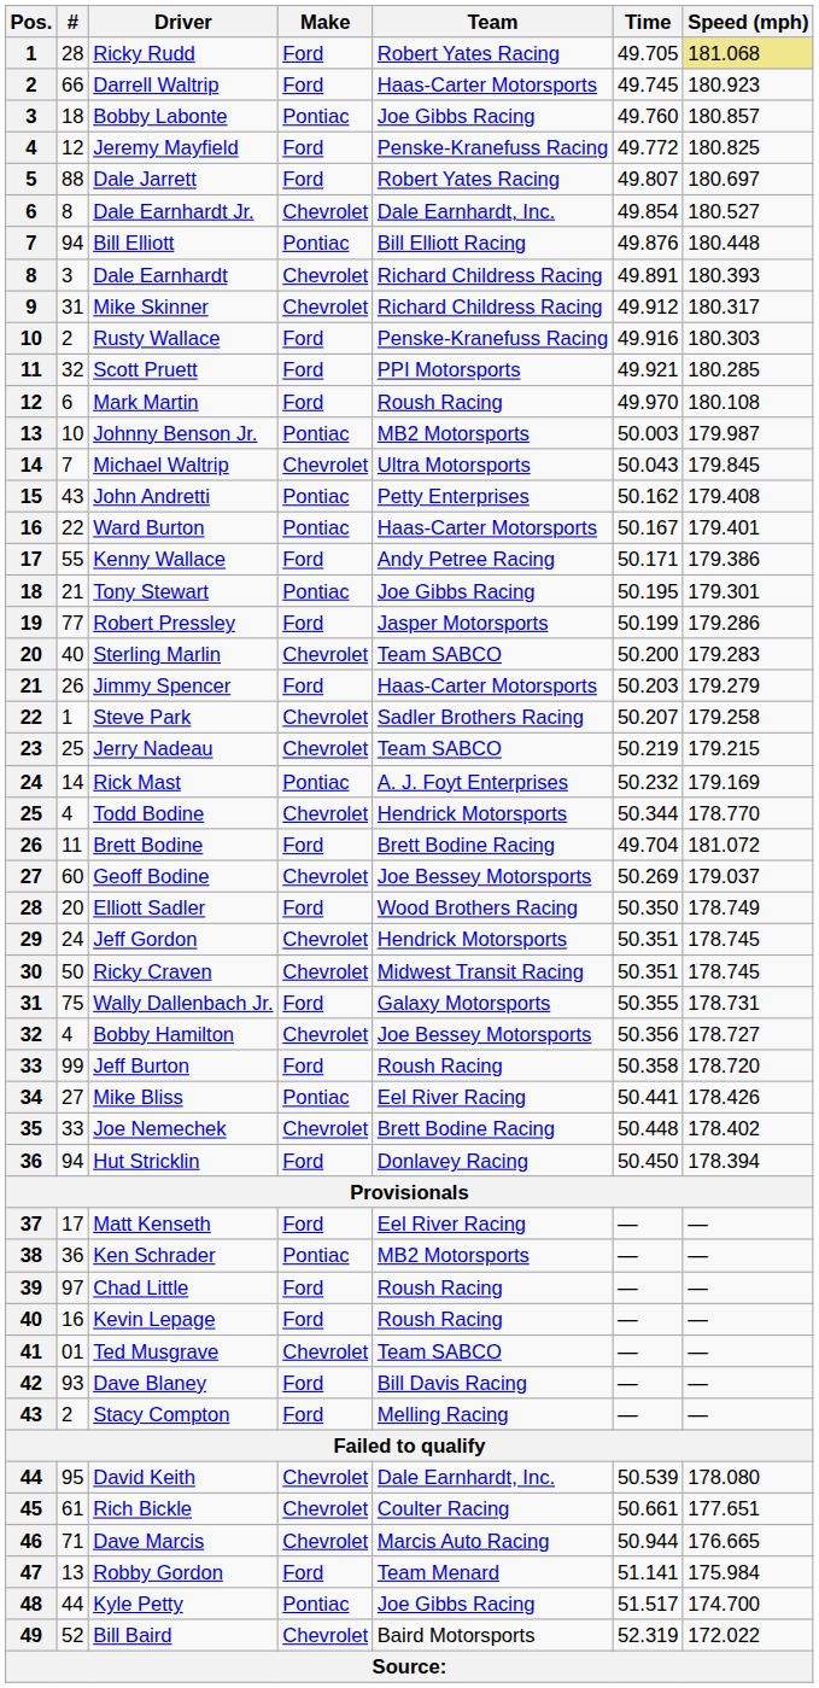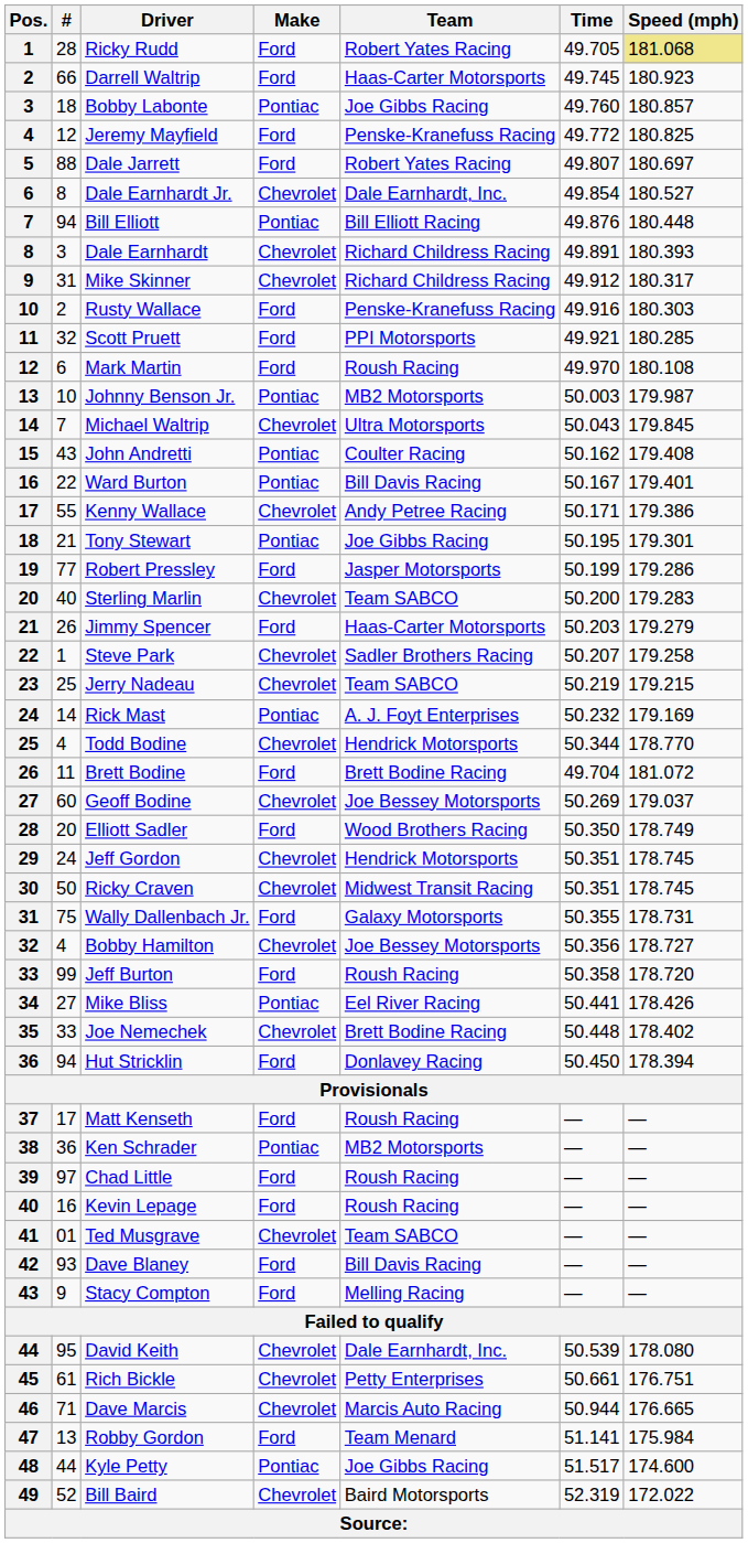 <table class="wikitable" style="font-size:95%">
 <tr>
 <th>Pos.</th>
 <th>#</th>
 <th>Driver</th>
 <th>Make</th>
 <th>Team</th>
 <th>Time</th>
 <th>Speed (mph)</th>
 </tr>
 <tr>
 <th>1</th>
 <td>28</td>
 <td><a href='#'>Ricky Rudd</a></td>
 <td><a href='#'>Ford</a></td>
 <td><a href='#'>Robert Yates Racing</a></td>
 <td>49.705</td>
 <td style="background: khaki;">181.068</td>
 </tr>
 <tr>
 <th>2</th>
 <td>66</td>
 <td><a href='#'>Darrell Waltrip</a></td>
 <td><a href='#'>Ford</a></td>
 <td><a href='#'>Haas-Carter Motorsports</a></td>
 <td>49.745</td>
 <td>180.923</td>
 </tr>
 <tr>
 <th>3</th>
 <td>18</td>
 <td><a href='#'>Bobby Labonte</a></td>
 <td><a href='#'>Pontiac</a></td>
 <td><a href='#'>Joe Gibbs Racing</a></td>
 <td>49.760</td>
 <td>180.857</td>
 </tr>
 <tr>
 <th>4</th>
 <td>12</td>
 <td><a href='#'>Jeremy Mayfield</a></td>
 <td><a href='#'>Ford</a></td>
 <td><a href='#'>Penske-Kranefuss Racing</a></td>
 <td>49.772</td>
 <td>180.825</td>
 </tr>
 <tr>
 <th>5</th>
 <td>88</td>
 <td><a href='#'>Dale Jarrett</a></td>
 <td><a href='#'>Ford</a></td>
 <td><a href='#'>Robert Yates Racing</a></td>
 <td>49.807</td>
 <td>180.697</td>
 </tr>
 <tr>
 <th>6</th>
 <td>8</td>
 <td><a href='#'>Dale Earnhardt Jr.</a></td>
 <td><a href='#'>Chevrolet</a></td>
 <td><a href='#'>Dale Earnhardt, Inc.</a></td>
 <td>49.854</td>
 <td>180.527</td>
 </tr>
 <tr>
 <th>7</th>
 <td>94</td>
 <td><a href='#'>Bill Elliott</a></td>
 <td><a href='#'>Pontiac</a></td>
 <td><a href='#'>Bill Elliott Racing</a></td>
 <td>49.876</td>
 <td>180.448</td>
 </tr>
 <tr>
 <th>8</th>
 <td>3</td>
 <td><a href='#'>Dale Earnhardt</a></td>
 <td><a href='#'>Chevrolet</a></td>
 <td><a href='#'>Richard Childress Racing</a></td>
 <td>49.891</td>
 <td>180.393</td>
 </tr>
 <tr>
 <th>9</th>
 <td>31</td>
 <td><a href='#'>Mike Skinner</a></td>
 <td><a href='#'>Chevrolet</a></td>
 <td><a href='#'>Richard Childress Racing</a></td>
 <td>49.912</td>
 <td>180.317</td>
 </tr>
 <tr>
 <th>10</th>
 <td>2</td>
 <td><a href='#'>Rusty Wallace</a></td>
 <td><a href='#'>Ford</a></td>
 <td><a href='#'>Penske-Kranefuss Racing</a></td>
 <td>49.916</td>
 <td>180.303</td>
 </tr>
 <tr>
 <th>11</th>
 <td>32</td>
 <td><a href='#'>Scott Pruett</a></td>
 <td><a href='#'>Ford</a></td>
 <td><a href='#'>PPI Motorsports</a></td>
 <td>49.921</td>
 <td>180.285</td>
 </tr>
 <tr>
 <th>12</th>
 <td>6</td>
 <td><a href='#'>Mark Martin</a></td>
 <td><a href='#'>Ford</a></td>
 <td><a href='#'>Roush Racing</a></td>
 <td>49.970</td>
 <td>180.108</td>
 </tr>
 <tr>
 <th>13</th>
 <td>10</td>
 <td><a href='#'>Johnny Benson Jr.</a></td>
 <td><a href='#'>Pontiac</a></td>
 <td><a href='#'>MB2 Motorsports</a></td>
 <td>50.003</td>
 <td>179.987</td>
 </tr>
 <tr>
 <th>14</th>
 <td>7</td>
 <td><a href='#'>Michael Waltrip</a></td>
 <td><a href='#'>Chevrolet</a></td>
 <td><a href='#'>Ultra Motorsports</a></td>
 <td>50.043</td>
 <td>179.845</td>
 </tr>
 <tr>
 <th>15</th>
 <td>43</td>
 <td><a href='#'>John Andretti</a></td>
 <td><a href='#'>Pontiac</a></td>
-<td><a href='#'>Petty Enterprises</a></td>
+<td><a href='#'>Coulter Racing</a></td>
 <td>50.162</td>
 <td>179.408</td>
 </tr>
 <tr>
 <th>16</th>
 <td>22</td>
 <td><a href='#'>Ward Burton</a></td>
 <td><a href='#'>Pontiac</a></td>
-<td><a href='#'>Haas-Carter Motorsports</a></td>
+<td><a href='#'>Bill Davis Racing</a></td>
 <td>50.167</td>
 <td>179.401</td>
 </tr>
 <tr>
 <th>17</th>
 <td>55</td>
 <td><a href='#'>Kenny Wallace</a></td>
-<td><a href='#'>Ford</a></td>
+<td><a href='#'>Chevrolet</a></td>
 <td><a href='#'>Andy Petree Racing</a></td>
 <td>50.171</td>
 <td>179.386</td>
 </tr>
 <tr>
 <th>18</th>
 <td>21</td>
 <td><a href='#'>Tony Stewart</a></td>
 <td><a href='#'>Pontiac</a></td>
 <td><a href='#'>Joe Gibbs Racing</a></td>
 <td>50.195</td>
 <td>179.301</td>
 </tr>
 <tr>
 <th>19</th>
 <td>77</td>
 <td><a href='#'>Robert Pressley</a></td>
 <td><a href='#'>Ford</a></td>
 <td><a href='#'>Jasper Motorsports</a></td>
 <td>50.199</td>
 <td>179.286</td>
 </tr>
 <tr>
 <th>20</th>
 <td>40</td>
 <td><a href='#'>Sterling Marlin</a></td>
 <td><a href='#'>Chevrolet</a></td>
 <td><a href='#'>Team SABCO</a></td>
 <td>50.200</td>
 <td>179.283</td>
 </tr>
 <tr>
 <th>21</th>
 <td>26</td>
 <td><a href='#'>Jimmy Spencer</a></td>
 <td><a href='#'>Ford</a></td>
 <td><a href='#'>Haas-Carter Motorsports</a></td>
 <td>50.203</td>
 <td>179.279</td>
 </tr>
 <tr>
 <th>22</th>
 <td>1</td>
 <td><a href='#'>Steve Park</a></td>
 <td><a href='#'>Chevrolet</a></td>
 <td><a href='#'>Sadler Brothers Racing</a></td>
 <td>50.207</td>
 <td>179.258</td>
 </tr>
 <tr>
 <th>23</th>
 <td>25</td>
 <td><a href='#'>Jerry Nadeau</a></td>
 <td><a href='#'>Chevrolet</a></td>
 <td><a href='#'>Team SABCO</a></td>
 <td>50.219</td>
 <td>179.215</td>
 </tr>
 <tr>
 <th>24</th>
 <td>14</td>
 <td><a href='#'>Rick Mast</a></td>
 <td><a href='#'>Pontiac</a></td>
 <td><a href='#'>A. J. Foyt Enterprises</a></td>
 <td>50.232</td>
 <td>179.169</td>
 </tr>
 <tr>
 <th>25</th>
 <td>4</td>
 <td><a href='#'>Todd Bodine</a></td>
 <td><a href='#'>Chevrolet</a></td>
 <td><a href='#'>Hendrick Motorsports</a></td>
 <td>50.344</td>
 <td>178.770</td>
 </tr>
 <tr>
 <th>26</th>
 <td>11</td>
 <td><a href='#'>Brett Bodine</a></td>
 <td><a href='#'>Ford</a></td>
 <td><a href='#'>Brett Bodine Racing</a></td>
 <td>49.704</td>
 <td>181.072</td>
 </tr>
 <tr>
 <th>27</th>
 <td>60</td>
 <td><a href='#'>Geoff Bodine</a></td>
 <td><a href='#'>Chevrolet</a></td>
 <td><a href='#'>Joe Bessey Motorsports</a></td>
 <td>50.269</td>
 <td>179.037</td>
 </tr>
 <tr>
 <th>28</th>
 <td>20</td>
 <td><a href='#'>Elliott Sadler</a></td>
 <td><a href='#'>Ford</a></td>
 <td><a href='#'>Wood Brothers Racing</a></td>
 <td>50.350</td>
 <td>178.749</td>
 </tr>
 <tr>
 <th>29</th>
 <td>24</td>
 <td><a href='#'>Jeff Gordon</a></td>
 <td><a href='#'>Chevrolet</a></td>
 <td><a href='#'>Hendrick Motorsports</a></td>
 <td>50.351</td>
 <td>178.745</td>
 </tr>
 <tr>
 <th>30</th>
 <td>50</td>
 <td><a href='#'>Ricky Craven</a></td>
 <td><a href='#'>Chevrolet</a></td>
 <td><a href='#'>Midwest Transit Racing</a></td>
 <td>50.351</td>
 <td>178.745</td>
 </tr>
 <tr>
 <th>31</th>
 <td>75</td>
 <td><a href='#'>Wally Dallenbach Jr.</a></td>
 <td><a href='#'>Ford</a></td>
 <td><a href='#'>Galaxy Motorsports</a></td>
 <td>50.355</td>
 <td>178.731</td>
 </tr>
 <tr>
 <th>32</th>
 <td>4</td>
 <td><a href='#'>Bobby Hamilton</a></td>
 <td><a href='#'>Chevrolet</a></td>
 <td><a href='#'>Joe Bessey Motorsports</a></td>
 <td>50.356</td>
 <td>178.727</td>
 </tr>
 <tr>
 <th>33</th>
 <td>99</td>
 <td><a href='#'>Jeff Burton</a></td>
 <td><a href='#'>Ford</a></td>
 <td><a href='#'>Roush Racing</a></td>
 <td>50.358</td>
 <td>178.720</td>
 </tr>
 <tr>
 <th>34</th>
 <td>27</td>
 <td><a href='#'>Mike Bliss</a></td>
 <td><a href='#'>Pontiac</a></td>
 <td><a href='#'>Eel River Racing</a></td>
 <td>50.441</td>
 <td>178.426</td>
 </tr>
 <tr>
 <th>35</th>
 <td>33</td>
 <td><a href='#'>Joe Nemechek</a></td>
 <td><a href='#'>Chevrolet</a></td>
 <td><a href='#'>Brett Bodine Racing</a></td>
 <td>50.448</td>
 <td>178.402</td>
 </tr>
 <tr>
 <th>36</th>
 <td>94</td>
 <td><a href='#'>Hut Stricklin</a></td>
 <td><a href='#'>Ford</a></td>
 <td><a href='#'>Donlavey Racing</a></td>
 <td>50.450</td>
 <td>178.394</td>
 </tr>
 <tr>
 <th colspan="7">Provisionals</th>
 </tr>
 <tr>
 <th>37</th>
 <td>17</td>
 <td><a href='#'>Matt Kenseth</a></td>
 <td><a href='#'>Ford</a></td>
-<td><a href='#'>Eel River Racing</a></td>
+<td><a href='#'>Roush Racing</a></td>
 <td>—</td>
 <td>—</td>
 </tr>
 <tr>
 <th>38</th>
 <td>36</td>
 <td><a href='#'>Ken Schrader</a></td>
 <td><a href='#'>Pontiac</a></td>
 <td><a href='#'>MB2 Motorsports</a></td>
 <td>—</td>
 <td>—</td>
 </tr>
 <tr>
 <th>39</th>
 <td>97</td>
 <td><a href='#'>Chad Little</a></td>
 <td><a href='#'>Ford</a></td>
 <td><a href='#'>Roush Racing</a></td>
 <td>—</td>
 <td>—</td>
 </tr>
 <tr>
 <th>40</th>
 <td>16</td>
 <td><a href='#'>Kevin Lepage</a></td>
 <td><a href='#'>Ford</a></td>
 <td><a href='#'>Roush Racing</a></td>
 <td>—</td>
 <td>—</td>
 </tr>
 <tr>
 <th>41</th>
 <td>01</td>
 <td><a href='#'>Ted Musgrave</a></td>
 <td><a href='#'>Chevrolet</a></td>
 <td><a href='#'>Team SABCO</a></td>
 <td>—</td>
 <td>—</td>
 </tr>
 <tr>
 <th>42</th>
 <td>93</td>
 <td><a href='#'>Dave Blaney</a></td>
 <td><a href='#'>Ford</a></td>
 <td><a href='#'>Bill Davis Racing</a></td>
 <td>—</td>
 <td>—</td>
 </tr>
 <tr>
 <th>43</th>
-<td>2</td>
+<td>9</td>
 <td><a href='#'>Stacy Compton</a></td>
 <td><a href='#'>Ford</a></td>
 <td><a href='#'>Melling Racing</a></td>
 <td>—</td>
 <td>—</td>
 </tr>
 <tr>
 <th colspan=7>Failed to qualify</th>
 </tr>
 <tr>
 <th>44</th>
 <td>95</td>
 <td><a href='#'>David Keith</a></td>
 <td><a href='#'>Chevrolet</a></td>
 <td><a href='#'>Dale Earnhardt, Inc.</a></td>
 <td>50.539</td>
 <td>178.080</td>
 </tr>
 <tr>
 <th>45</th>
 <td>61</td>
 <td><a href='#'>Rich Bickle</a></td>
 <td><a href='#'>Chevrolet</a></td>
-<td><a href='#'>Coulter Racing</a></td>
+<td><a href='#'>Petty Enterprises</a></td>
 <td>50.661</td>
-<td>177.651</td>
+<td>176.751</td>
 </tr>
 <tr>
 <th>46</th>
 <td>71</td>
 <td><a href='#'>Dave Marcis</a></td>
 <td><a href='#'>Chevrolet</a></td>
 <td><a href='#'>Marcis Auto Racing</a></td>
 <td>50.944</td>
 <td>176.665</td>
 </tr>
 <tr>
 <th>47</th>
 <td>13</td>
 <td><a href='#'>Robby Gordon</a></td>
 <td><a href='#'>Ford</a></td>
 <td><a href='#'>Team Menard</a></td>
 <td>51.141</td>
 <td>175.984</td>
 </tr>
 <tr>
 <th>48</th>
 <td>44</td>
 <td><a href='#'>Kyle Petty</a></td>
 <td><a href='#'>Pontiac</a></td>
 <td><a href='#'>Joe Gibbs Racing</a></td>
 <td>51.517</td>
-<td>174.700</td>
+<td>174.600</td>
 </tr>
 <tr>
 <th>49</th>
 <td>52</td>
 <td><a href='#'>Bill Baird</a></td>
 <td><a href='#'>Chevrolet</a></td>
 <td>Baird Motorsports</td>
 <td>52.319</td>
 <td>172.022</td>
 </tr>
 <tr>
 <th colspan=7>Source:</th>
 </tr>
 </table>
